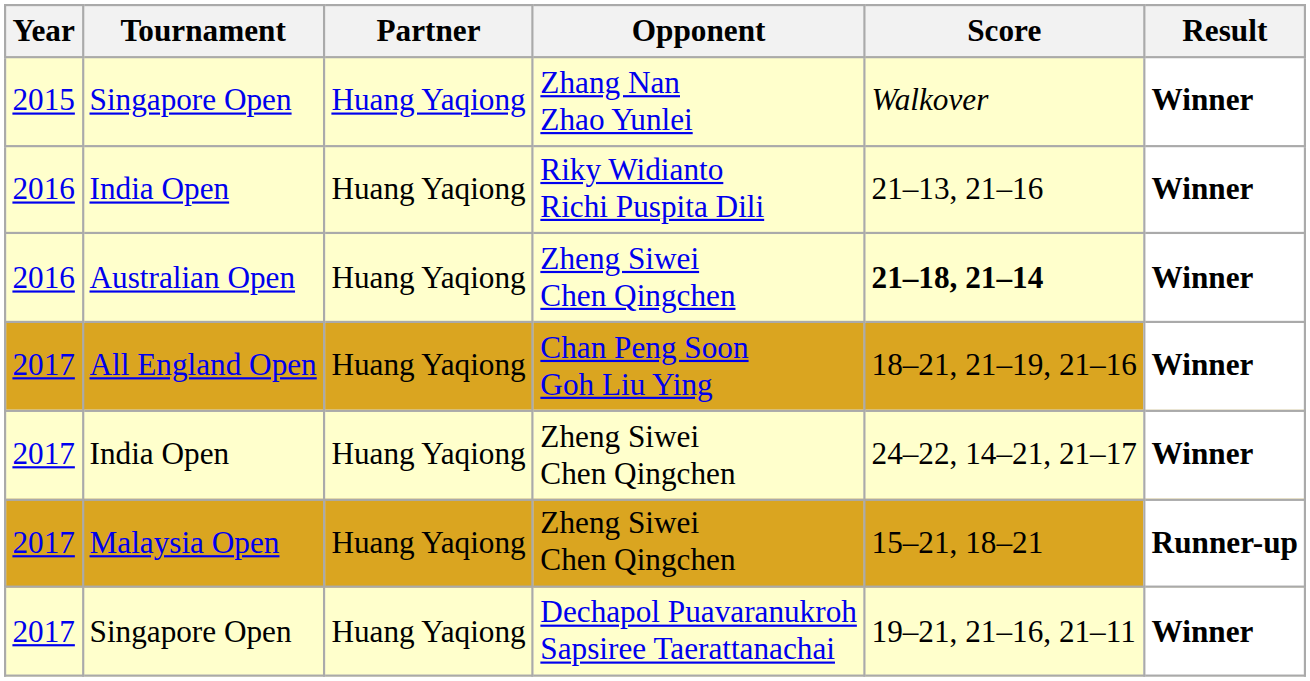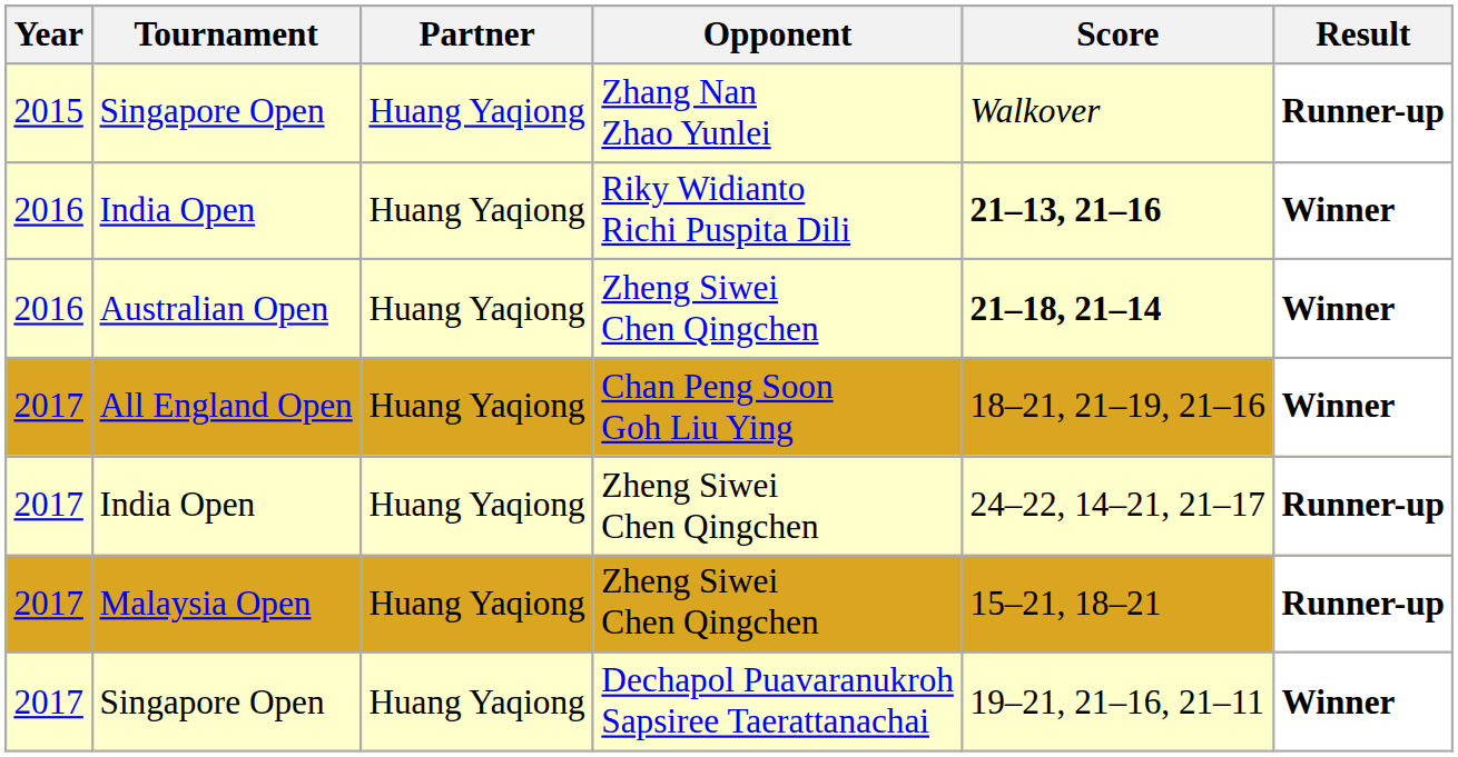 <table class="sortable wikitable" style="font-size: 90%;">
 <tr>
 <th>Year</th>
 <th>Tournament</th>
 <th>Partner</th>
 <th>Opponent</th>
 <th>Score</th>
 <th>Result</th>
 </tr>
 <tr style="background:#FFFFCC">
 <td align="center"><a href='#'>2015</a></td>
 <td align="left"><a href='#'>Singapore Open</a></td>
 <td align="left"> <a href='#'>Huang Yaqiong</a></td>
 <td align="left"> <a href='#'>Zhang Nan</a> <br>  <a href='#'>Zhao Yunlei</a></td>
 <td align="left"><em>Walkover</em></td>
-<td style="text-align:left; background:white"> <strong>Winner</strong></td>
+<td style="text-align:left; background:white"> <strong>Runner-up</strong></td>
 </tr>
 <tr style="background:#FFFFCC">
 <td align="center"><a href='#'>2016</a></td>
 <td align="left"><a href='#'>India Open</a></td>
 <td align="left"> Huang Yaqiong</td>
 <td align="left"> <a href='#'>Riky Widianto</a> <br>  <a href='#'>Richi Puspita Dili</a></td>
-<td align="left">21–13, 21–16</td>
+<td align="left"><strong>21–13, 21–16</strong></td>
 <td style="text-align:left; background:white"> <strong>Winner</strong></td>
 </tr>
 <tr style="background:#FFFFCC">
 <td align="center"><a href='#'>2016</a></td>
 <td align="left"><a href='#'>Australian Open</a></td>
 <td align="left"> Huang Yaqiong</td>
 <td align="left"> <a href='#'>Zheng Siwei</a> <br>  <a href='#'>Chen Qingchen</a></td>
 <td align="left"><strong>21–18, 21–14</strong></td>
 <td style="text-align:left; background:white"> <strong>Winner</strong></td>
 </tr>
 <tr style="background:#DAA520">
 <td align="center"><a href='#'>2017</a></td>
 <td align="left"><a href='#'>All England Open</a></td>
 <td align="left"> Huang Yaqiong</td>
 <td align="left"> <a href='#'>Chan Peng Soon</a> <br>  <a href='#'>Goh Liu Ying</a></td>
 <td align="left">18–21, 21–19, 21–16</td>
 <td style="text-align:left; background:white"> <strong>Winner</strong></td>
 </tr>
 <tr style="background:#FFFFCC">
 <td align="center"><a href='#'>2017</a></td>
 <td align="left">India Open</td>
 <td align="left"> Huang Yaqiong</td>
 <td align="left"> Zheng Siwei <br>  Chen Qingchen</td>
 <td align="left">24–22, 14–21, 21–17</td>
-<td style="text-align:left; background:white"> <strong>Winner</strong></td>
+<td style="text-align:left; background:white"> <strong>Runner-up</strong></td>
 </tr>
 <tr style="background:#DAA520">
 <td align="center"><a href='#'>2017</a></td>
 <td align="left"><a href='#'>Malaysia Open</a></td>
 <td align="left"> Huang Yaqiong</td>
 <td align="left"> Zheng Siwei <br>  Chen Qingchen</td>
 <td align="left">15–21, 18–21</td>
 <td style="text-align:left; background:white"> <strong>Runner-up</strong></td>
 </tr>
 <tr style="background:#FFFFCC">
 <td align="center"><a href='#'>2017</a></td>
 <td align="left">Singapore Open</td>
 <td align="left"> Huang Yaqiong</td>
 <td align="left"> <a href='#'>Dechapol Puavaranukroh</a> <br>  <a href='#'>Sapsiree Taerattanachai</a></td>
 <td align="left">19–21, 21–16, 21–11</td>
 <td style="text-align:left; background:white"> <strong>Winner</strong></td>
 </tr>
 </table>
